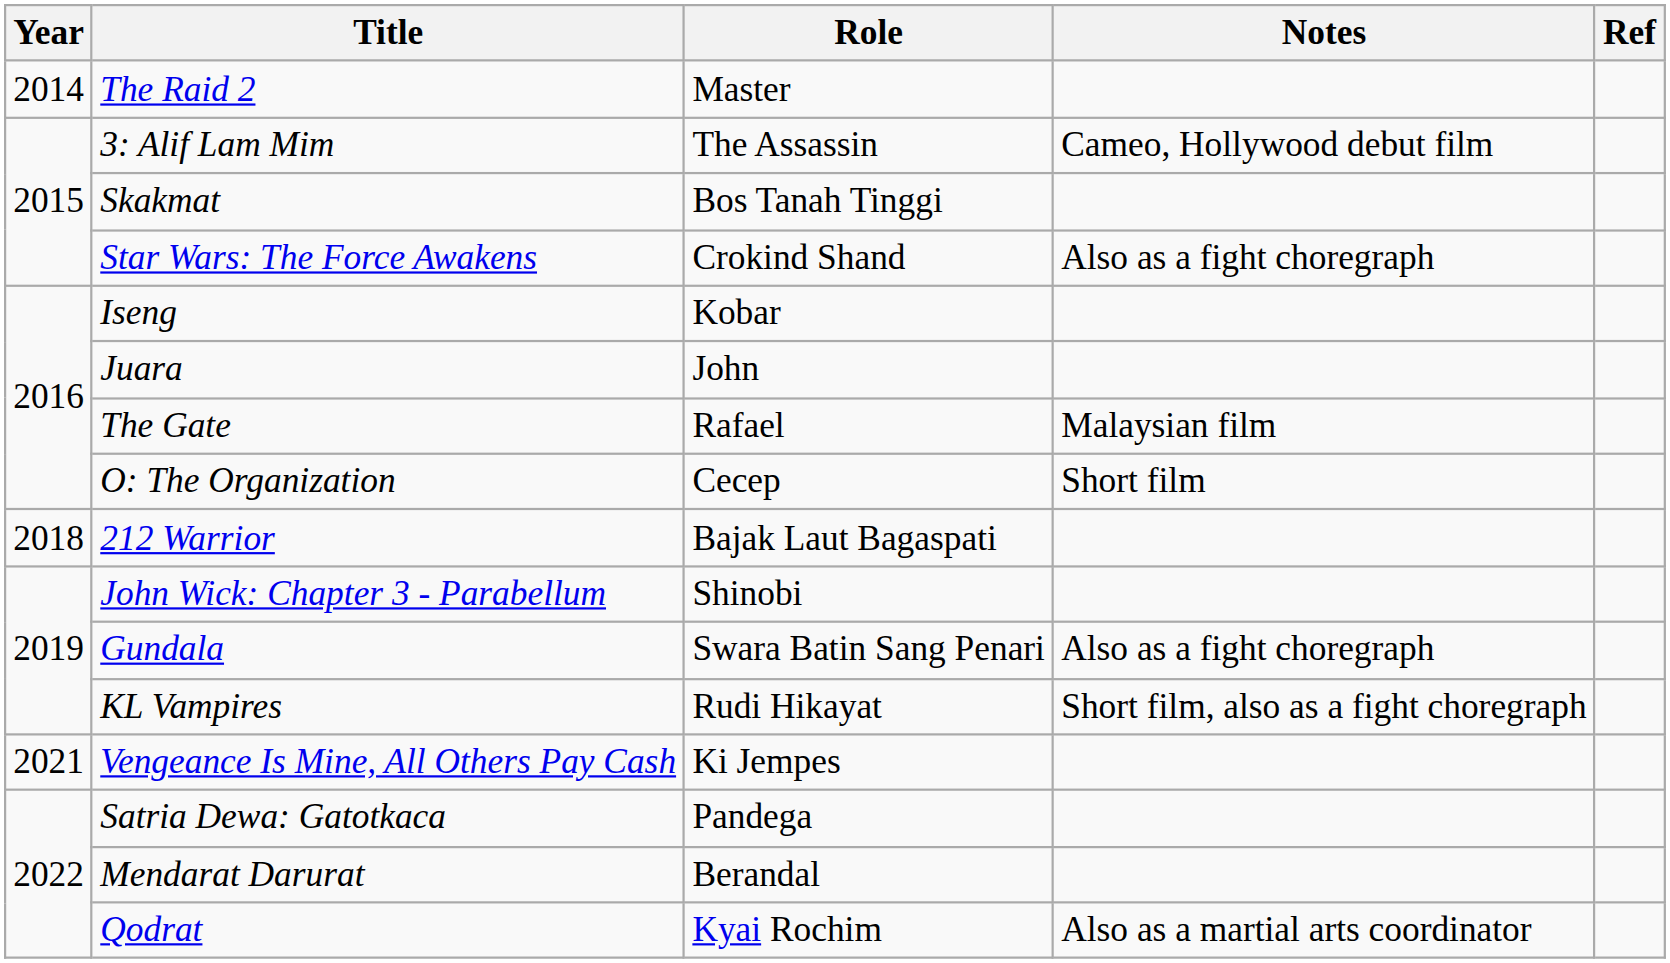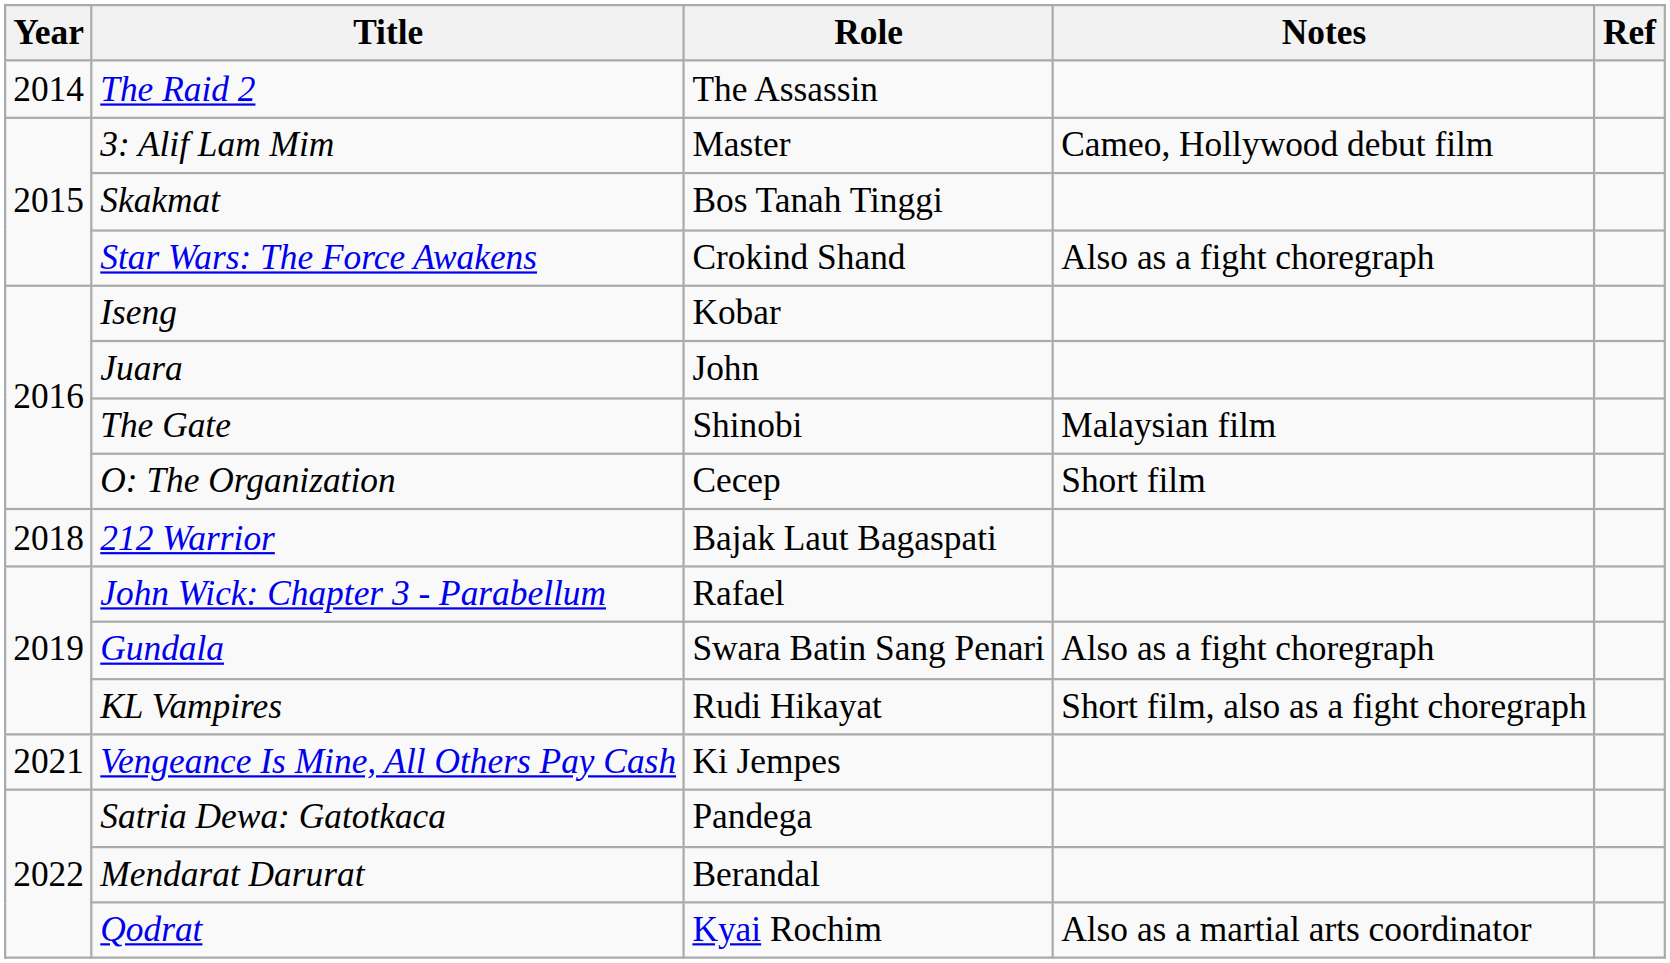 <table class="wikitable">
 <tr>
 <th>Year</th>
 <th>Title</th>
 <th>Role</th>
 <th>Notes</th>
 <th>Ref</th>
 </tr>
 <tr>
 <td>2014</td>
 <td><em><a href='#'>The Raid 2</a></em></td>
-<td>Master</td>
+<td>The Assassin</td>
 <td></td>
 <td></td>
 </tr>
 <tr>
 <td rowspan="3">2015</td>
 <td><em>3: Alif Lam Mim</em></td>
-<td>The Assassin</td>
+<td>Master</td>
 <td>Cameo, Hollywood debut film</td>
 <td></td>
 </tr>
 <tr>
 <td><em>Skakmat</em></td>
 <td>Bos Tanah Tinggi</td>
 <td></td>
 <td></td>
 </tr>
 <tr>
 <td><em><a href='#'>Star Wars: The Force Awakens</a></em></td>
 <td>Crokind Shand</td>
 <td>Also as a fight choregraph</td>
 <td></td>
 </tr>
 <tr>
 <td rowspan="4">2016</td>
 <td><em>Iseng</em></td>
 <td>Kobar</td>
 <td></td>
 <td></td>
 </tr>
 <tr>
 <td><em>Juara</em></td>
 <td>John</td>
 <td></td>
 <td></td>
 </tr>
 <tr>
 <td><em>The Gate</em></td>
-<td>Rafael</td>
+<td>Shinobi</td>
 <td>Malaysian film</td>
 <td></td>
 </tr>
 <tr>
 <td><em>O: The Organization</em></td>
 <td>Cecep</td>
 <td>Short film</td>
 <td></td>
 </tr>
 <tr>
 <td>2018</td>
 <td><em><a href='#'>212 Warrior</a></em></td>
 <td>Bajak Laut Bagaspati</td>
 <td></td>
 <td></td>
 </tr>
 <tr>
 <td rowspan="3">2019</td>
 <td><em><a href='#'>John Wick: Chapter 3 - Parabellum</a></em></td>
-<td>Shinobi</td>
+<td>Rafael</td>
 <td></td>
 <td></td>
 </tr>
 <tr>
 <td><em><a href='#'>Gundala</a></em></td>
 <td>Swara Batin Sang Penari</td>
 <td>Also as a fight choregraph</td>
 <td></td>
 </tr>
 <tr>
 <td><em>KL Vampires</em></td>
 <td>Rudi Hikayat</td>
 <td>Short film, also as a fight choregraph</td>
 <td></td>
 </tr>
 <tr>
 <td>2021</td>
 <td><em><a href='#'>Vengeance Is Mine, All Others Pay Cash</a></em></td>
 <td>Ki Jempes</td>
 <td></td>
 <td></td>
 </tr>
 <tr>
 <td rowspan="3">2022</td>
 <td><em>Satria Dewa: Gatotkaca</em></td>
 <td>Pandega</td>
 <td></td>
 <td></td>
 </tr>
 <tr>
 <td><em>Mendarat Darurat</em></td>
 <td>Berandal</td>
 <td></td>
 <td></td>
 </tr>
 <tr>
 <td><em><a href='#'>Qodrat</a></em></td>
 <td><a href='#'>Kyai</a> Rochim</td>
 <td>Also as a martial arts coordinator</td>
 <td></td>
 </tr>
 </table>
